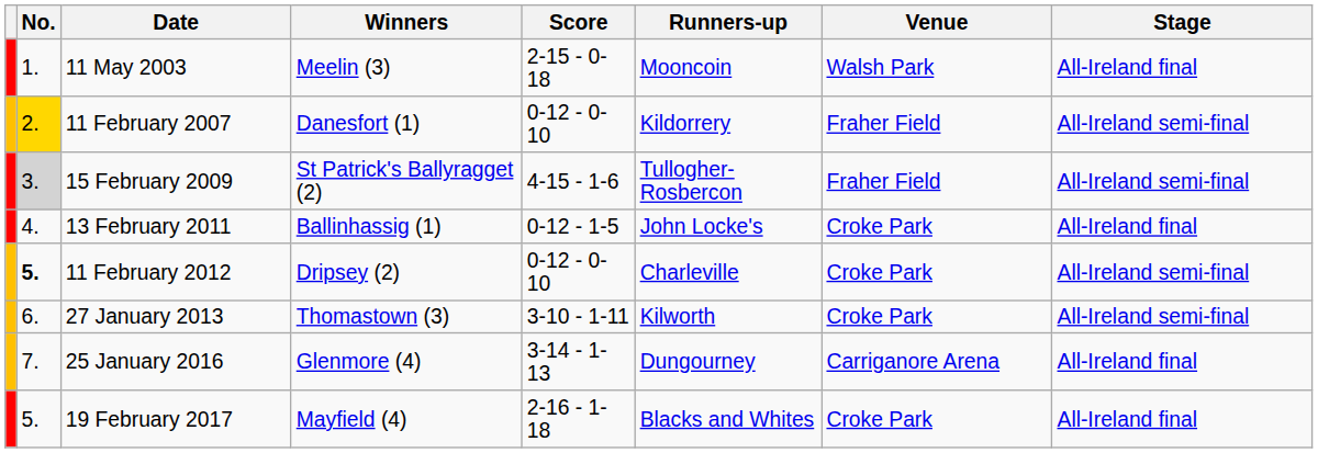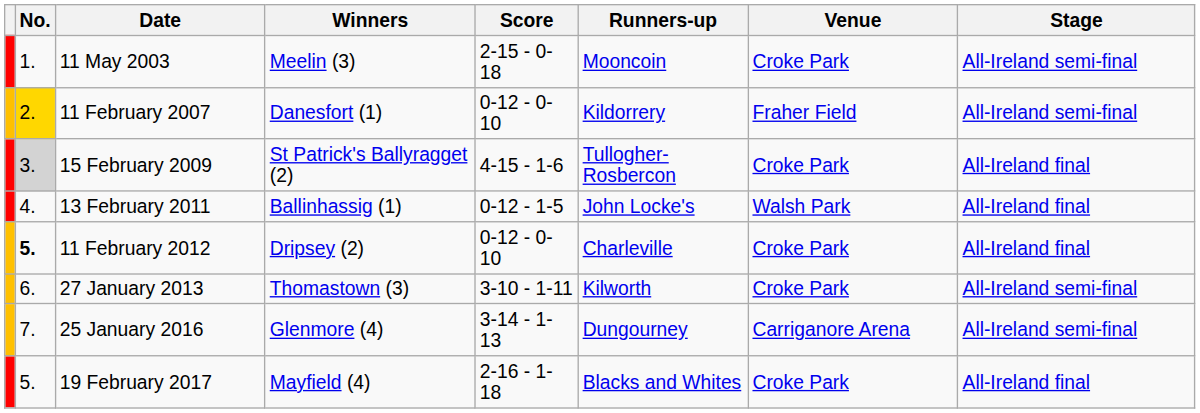 <table class="wikitable" style="font-size:90%">
 <tr>
 <th width=1></th>
 <th width=5>No.</th>
 <th width=150>Date</th>
 <th width=150>Winners</th>
 <th width=70>Score</th>
 <th width=120>Runners-up</th>
 <th width=150>Venue</th>
 <th width=170>Stage</th>
 </tr>
 <tr>
 <td style="background-color:#FF0000"></td>
 <td>1.</td>
 <td>11 May 2003</td>
 <td><a href='#'>Meelin</a> (3)</td>
 <td>2-15 - 0-18</td>
 <td><a href='#'>Mooncoin</a></td>
-<td><a href='#'>Walsh Park</a></td>
-<td><a href='#'>All-Ireland final</a></td>
+<td><a href='#'>Croke Park</a></td>
+<td><a href='#'>All-Ireland semi-final</a></td>
 </tr>
 <tr>
 <td style="background-color:#FFC000"></td>
 <td style="background: gold;">2.</td>
 <td>11 February 2007</td>
 <td><a href='#'>Danesfort</a> (1)</td>
 <td>0-12 - 0-10</td>
 <td><a href='#'>Kildorrery</a></td>
 <td><a href='#'>Fraher Field</a></td>
 <td><a href='#'>All-Ireland semi-final</a></td>
 </tr>
 <tr>
 <td style="background-color:#FF0000"></td>
 <td style="background: lightgrey;">3.</td>
 <td>15 February 2009</td>
 <td><a href='#'>St Patrick's Ballyragget</a> (2)</td>
 <td>4-15 - 1-6</td>
 <td><a href='#'>Tullogher-Rosbercon</a></td>
-<td><a href='#'>Fraher Field</a></td>
-<td><a href='#'>All-Ireland semi-final</a></td>
+<td><a href='#'>Croke Park</a></td>
+<td><a href='#'>All-Ireland final</a></td>
 </tr>
 <tr>
 <td style="background-color:#FF0000"></td>
 <td>4.</td>
 <td>13 February 2011</td>
 <td><a href='#'>Ballinhassig</a> (1)</td>
 <td>0-12 - 1-5</td>
 <td><a href='#'>John Locke's</a></td>
-<td><a href='#'>Croke Park</a></td>
+<td><a href='#'>Walsh Park</a></td>
 <td><a href='#'>All-Ireland final</a></td>
 </tr>
 <tr>
 <td style="background-color:#FFC000"></td>
 <td><strong>5.</strong></td>
 <td>11 February 2012</td>
 <td><a href='#'>Dripsey</a> (2)</td>
 <td>0-12 - 0-10</td>
 <td><a href='#'>Charleville</a></td>
 <td><a href='#'>Croke Park</a></td>
-<td><a href='#'>All-Ireland semi-final</a></td>
+<td><a href='#'>All-Ireland final</a></td>
 </tr>
 <tr>
 <td style="background-color:#FFC000"></td>
 <td>6.</td>
 <td>27 January 2013</td>
 <td><a href='#'>Thomastown</a> (3)</td>
 <td>3-10 - 1-11</td>
 <td><a href='#'>Kilworth</a></td>
 <td><a href='#'>Croke Park</a></td>
 <td><a href='#'>All-Ireland semi-final</a></td>
 </tr>
 <tr>
 <td style="background-color:#FFC000"></td>
 <td>7.</td>
 <td>25 January 2016</td>
 <td><a href='#'>Glenmore</a> (4)</td>
 <td>3-14 - 1-13</td>
 <td><a href='#'>Dungourney</a></td>
 <td><a href='#'>Carriganore Arena</a></td>
-<td><a href='#'>All-Ireland final</a></td>
+<td><a href='#'>All-Ireland semi-final</a></td>
 </tr>
 <tr>
 <td style="background-color:#FF0000"></td>
 <td>5.</td>
 <td>19 February 2017</td>
 <td><a href='#'>Mayfield</a> (4)</td>
 <td>2-16 - 1-18</td>
 <td><a href='#'>Blacks and Whites</a></td>
 <td><a href='#'>Croke Park</a></td>
 <td><a href='#'>All-Ireland final</a></td>
 </tr>
 </table>
